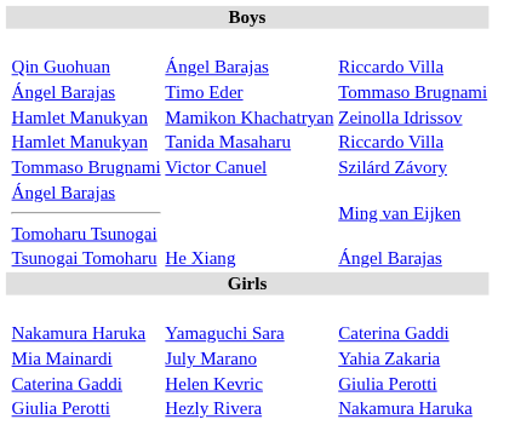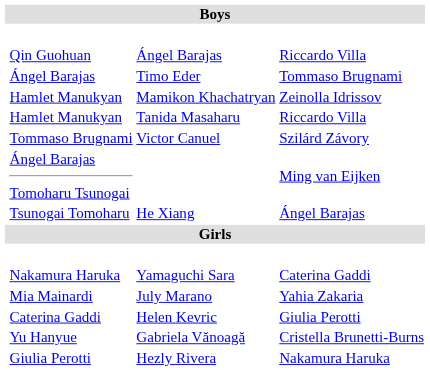 <table>
 <tr bgcolor="DFDFDF">
 <td colspan="4" align="center"><strong>Boys</strong></td>
 </tr>
 <tr>
 <td><br></td>
 <td> <br></td>
 <td> <br></td>
 <td> <br></td>
 </tr>
 <tr>
 <td><br></td>
 <td> <a href='#'>Qin Guohuan</a></td>
 <td> <a href='#'>Ángel Barajas</a></td>
 <td> <a href='#'>Riccardo Villa</a></td>
 </tr>
 <tr>
 <td><br></td>
 <td> <a href='#'>Ángel Barajas</a></td>
 <td> <a href='#'>Timo Eder</a></td>
 <td> <a href='#'>Tommaso Brugnami</a></td>
 </tr>
 <tr>
 <td><br></td>
 <td> <a href='#'>Hamlet Manukyan</a></td>
 <td> <a href='#'>Mamikon Khachatryan</a></td>
 <td> <a href='#'>Zeinolla Idrissov</a></td>
 </tr>
 <tr>
 <td><br></td>
 <td> <a href='#'>Hamlet Manukyan</a></td>
 <td> <a href='#'>Tanida Masaharu</a></td>
 <td> <a href='#'>Riccardo Villa</a></td>
 </tr>
 <tr>
 <td><br></td>
 <td> <a href='#'>Tommaso Brugnami</a></td>
 <td> <a href='#'>Victor Canuel</a></td>
 <td> <a href='#'>Szilárd Závory</a></td>
 </tr>
 <tr>
 <td><br></td>
 <td> <a href='#'>Ángel Barajas</a><hr> <a href='#'>Tomoharu Tsunogai</a></td>
 <td></td>
 <td> <a href='#'>Ming van Eijken</a></td>
 </tr>
 <tr>
 <td><br></td>
 <td> <a href='#'>Tsunogai Tomoharu</a></td>
 <td> <a href='#'>He Xiang</a></td>
 <td> <a href='#'>Ángel Barajas</a></td>
 </tr>
 <tr bgcolor="DFDFDF">
 <td colspan="4" align="center"><strong>Girls</strong></td>
 </tr>
 <tr>
 <td><br></td>
 <td><br></td>
 <td><br></td>
 <td><br></td>
 </tr>
 <tr>
 <td><br></td>
 <td> <a href='#'>Nakamura Haruka</a></td>
 <td> <a href='#'>Yamaguchi Sara</a></td>
 <td> <a href='#'>Caterina Gaddi</a></td>
 </tr>
 <tr>
 <td><br></td>
 <td> <a href='#'>Mia Mainardi</a></td>
 <td> <a href='#'>July Marano</a></td>
 <td> <a href='#'>Yahia Zakaria</a></td>
 </tr>
 <tr>
 <td><br></td>
 <td> <a href='#'>Caterina Gaddi</a></td>
 <td> <a href='#'>Helen Kevric</a></td>
 <td> <a href='#'>Giulia Perotti</a></td>
 </tr>
 <tr>
 <td><br></td>
+<td> <a href='#'>Yu Hanyue</a></td>
+<td> <a href='#'>Gabriela Vănoagă</a></td>
+<td> <a href='#'>Cristella Brunetti-Burns</a></td>
+</tr>
+<tr>
+<td><br></td>
 <td> <a href='#'>Giulia Perotti</a></td>
 <td> <a href='#'>Hezly Rivera</a></td>
 <td> <a href='#'>Nakamura Haruka</a></td>
 </tr>
 </table>
